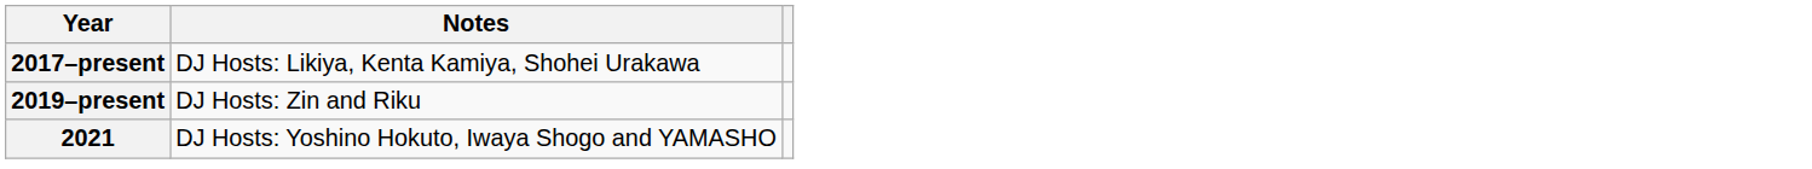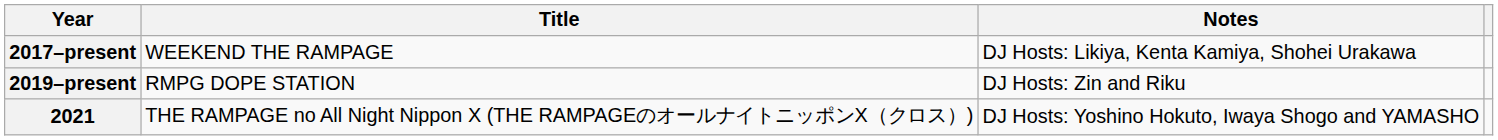 <table class="wikitable plainrowheaders">
 <tr>
 <th scope="col">Year</th>
+<th scope="col">Title</th>
 <th class="unsortable" scope="col">Notes</th>
 <th class="unsortable" scope="col"></th>
 </tr>
 <tr>
 <th scope="row">2017–present</th>
+<td>WEEKEND THE RAMPAGE</td>
 <td>DJ Hosts: Likiya, Kenta Kamiya, Shohei Urakawa</td>
 <td style="text-align:center"></td>
 </tr>
 <tr>
 <th scope="row">2019–present</th>
+<td>RMPG DOPE STATION</td>
 <td>DJ Hosts: Zin and Riku</td>
 <td style="text-align:center"></td>
 </tr>
 <tr>
 <th scope="row">2021</th>
+<td>THE RAMPAGE no All Night Nippon X (THE RAMPAGEのオールナイトニッポンX（クロス）)</td>
 <td>DJ Hosts: Yoshino Hokuto, Iwaya Shogo and YAMASHO</td>
 <td style="text-align:center"></td>
 </tr>
 </table>
